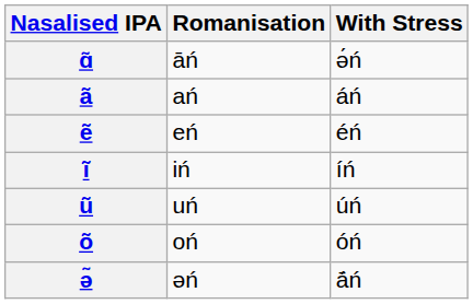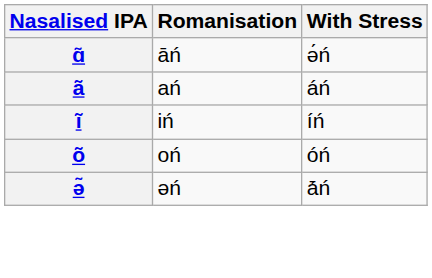 <table class="wikitable">
 <tr align="center">
 <th><a href='#'>Nasalised</a> IPA</th>
 <th>Romanisation</th>
 <th>With Stress</th>
 </tr>
 <tr>
 <th><a href='#'>ɑ̃</a></th>
 <td>āń</td>
 <td>ə́ń</td>
 </tr>
 <tr>
 <th><a href='#'>ã</a></th>
 <td>ań</td>
 <td>áń</td>
 </tr>
 <tr>
-<th><a href='#'>ẽ</a></th>
-<td>eń</td>
-<td>éń</td>
-</tr>
-<tr>
 <th><a href='#'>ĩ</a></th>
 <td>iń</td>
 <td>íń</td>
-</tr>
-<tr>
-<th><a href='#'>ũ</a></th>
-<td>uń</td>
-<td>úń</td>
 </tr>
 <tr>
 <th><a href='#'>õ</a></th>
 <td>oń</td>
 <td>óń</td>
 </tr>
 <tr>
 <th><a href='#'>ə̃</a></th>
 <td>əń</td>
 <td>ā́ń</td>
 </tr>
 </table>
